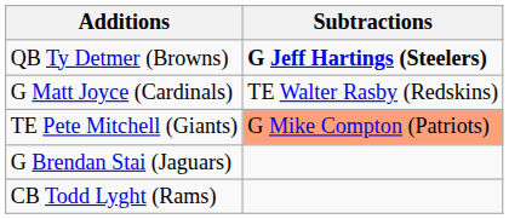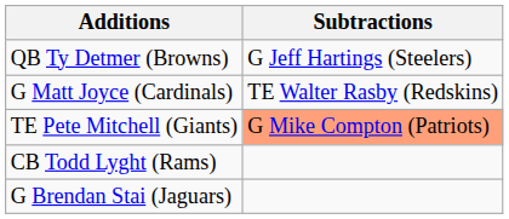 <table class="wikitable">
 <tr>
 <th>Additions</th>
 <th>Subtractions</th>
 </tr>
 <tr>
 <td>QB <a href='#'>Ty Detmer</a> (Browns)</td>
-<td><strong>G <a href='#'>Jeff Hartings</a> (Steelers)</strong></td>
+<td>G <a href='#'>Jeff Hartings</a> (Steelers)</td>
 </tr>
 <tr>
 <td>G <a href='#'>Matt Joyce</a> (Cardinals)</td>
 <td>TE <a href='#'>Walter Rasby</a> (Redskins)</td>
 </tr>
 <tr>
 <td>TE <a href='#'>Pete Mitchell</a> (Giants)</td>
 <td style="background: lightsalmon;">G <a href='#'>Mike Compton</a> (Patriots)</td>
 </tr>
 <tr>
+<td>CB <a href='#'>Todd Lyght</a> (Rams)</td>
+<td></td>
+</tr>
+<tr>
 <td>G <a href='#'>Brendan Stai</a> (Jaguars)</td>
 <td></td>
 </tr>
-<tr>
-<td>CB <a href='#'>Todd Lyght</a> (Rams)</td>
-<td></td>
-</tr>
 </table>
